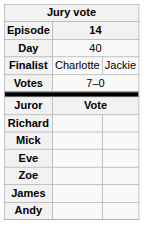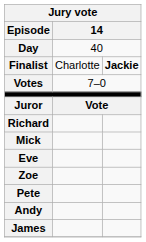 <table class="wikitable" style="text-align:center">
 <tr>
 <th colspan="3">Jury vote</th>
 </tr>
 <tr>
 <th>Episode</th>
 <th colspan="2">14</th>
 </tr>
 <tr>
 <th>Day</th>
 <td colspan="2">40</td>
 </tr>
 <tr>
 <th>Finalist</th>
 <td>Charlotte</td>
-<td>Jackie</td>
+<td><strong>Jackie</strong></td>
 </tr>
 <tr>
 <th>Votes</th>
 <td colspan=2>7–0</td>
 </tr>
 <tr>
 <td colspan=3 bgcolor=black></td>
 </tr>
 <tr>
 <th>Juror</th>
 <th colspan="2">Vote</th>
 </tr>
 <tr>
 <th>Richard</th>
 <td></td>
 <td></td>
 </tr>
 <tr>
 <th>Mick</th>
 <td></td>
 <td></td>
 </tr>
 <tr>
 <th>Eve</th>
 <td></td>
 <td></td>
 </tr>
 <tr>
 <th>Zoe</th>
 <td></td>
 <td></td>
 </tr>
 <tr>
-<th>James</th>
+<th>Pete</th>
 <td></td>
 <td></td>
 </tr>
 <tr>
 <th>Andy</th>
 <td></td>
 <td></td>
 </tr>
 <tr>
+<th>James</th>
+<td></td>
+<td></td>
+</tr>
+<tr>
 </tr>
 </table>
